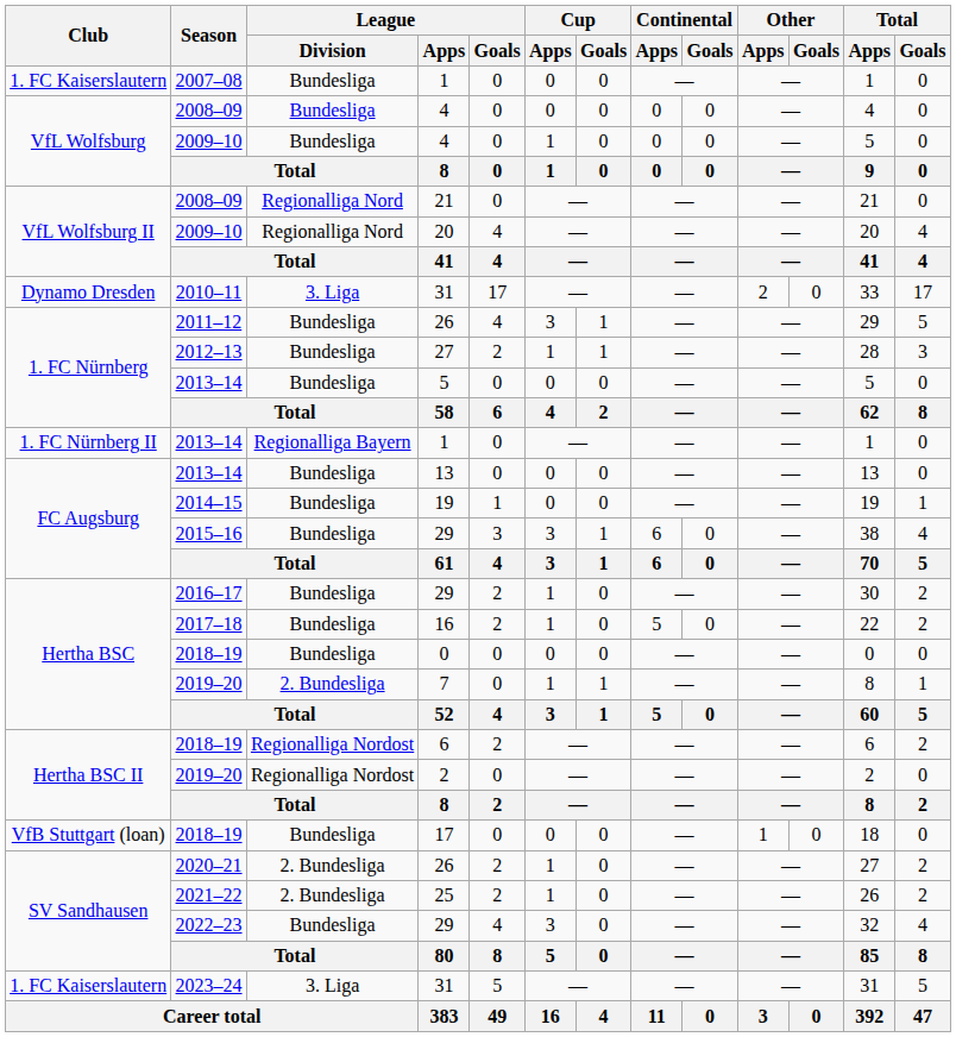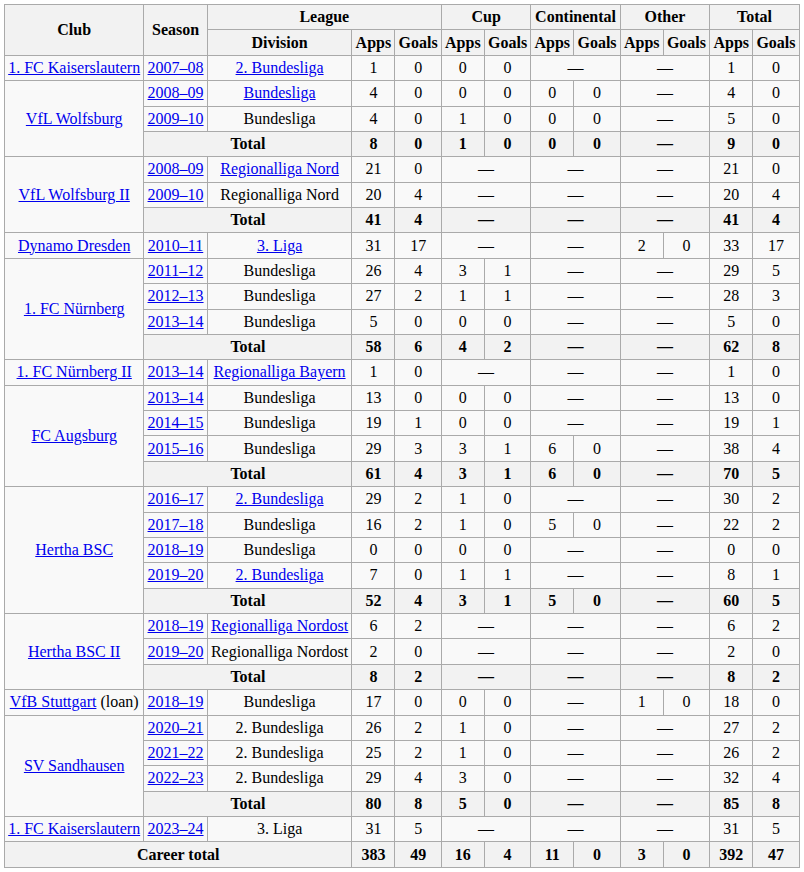 <table class="wikitable" style="text-align:center">
 <tr>
 <th rowspan="2">Club</th>
 <th rowspan="2">Season</th>
 <th colspan="3">League</th>
 <th colspan="2">Cup</th>
 <th colspan="2">Continental</th>
 <th colspan="2">Other</th>
 <th colspan="2">Total</th>
 </tr>
 <tr>
 <th>Division</th>
 <th>Apps</th>
 <th>Goals</th>
 <th>Apps</th>
 <th>Goals</th>
 <th>Apps</th>
 <th>Goals</th>
 <th>Apps</th>
 <th>Goals</th>
 <th>Apps</th>
 <th>Goals</th>
 </tr>
 <tr>
 <td><a href='#'>1. FC Kaiserslautern</a></td>
 <td><a href='#'>2007–08</a></td>
-<td>Bundesliga</td>
+<td><a href='#'>2. Bundesliga</a></td>
 <td>1</td>
 <td>0</td>
 <td>0</td>
 <td>0</td>
 <td colspan="2">—</td>
 <td colspan="2">—</td>
 <td>1</td>
 <td>0</td>
 </tr>
 <tr>
 <td rowspan="3"><a href='#'>VfL Wolfsburg</a></td>
 <td><a href='#'>2008–09</a></td>
 <td><a href='#'>Bundesliga</a></td>
 <td>4</td>
 <td>0</td>
 <td>0</td>
 <td>0</td>
 <td>0</td>
 <td>0</td>
 <td colspan="2">—</td>
 <td>4</td>
 <td>0</td>
 </tr>
 <tr>
 <td><a href='#'>2009–10</a></td>
 <td>Bundesliga</td>
 <td>4</td>
 <td>0</td>
 <td>1</td>
 <td>0</td>
 <td>0</td>
 <td>0</td>
 <td colspan="2">—</td>
 <td>5</td>
 <td>0</td>
 </tr>
 <tr>
 <th colspan="2">Total</th>
 <th>8</th>
 <th>0</th>
 <th>1</th>
 <th>0</th>
 <th>0</th>
 <th>0</th>
 <th colspan="2">—</th>
 <th>9</th>
 <th>0</th>
 </tr>
 <tr>
 <td rowspan="3"><a href='#'>VfL Wolfsburg II</a></td>
 <td><a href='#'>2008–09</a></td>
 <td><a href='#'>Regionalliga Nord</a></td>
 <td>21</td>
 <td>0</td>
 <td colspan="2">—</td>
 <td colspan="2">—</td>
 <td colspan="2">—</td>
 <td>21</td>
 <td>0</td>
 </tr>
 <tr>
 <td><a href='#'>2009–10</a></td>
 <td>Regionalliga Nord</td>
 <td>20</td>
 <td>4</td>
 <td colspan="2">—</td>
 <td colspan="2">—</td>
 <td colspan="2">—</td>
 <td>20</td>
 <td>4</td>
 </tr>
 <tr>
 <th colspan="2">Total</th>
 <th>41</th>
 <th>4</th>
 <th colspan="2">—</th>
 <th colspan="2">—</th>
 <th colspan="2">—</th>
 <th>41</th>
 <th>4</th>
 </tr>
 <tr>
 <td><a href='#'>Dynamo Dresden</a></td>
 <td><a href='#'>2010–11</a></td>
 <td><a href='#'>3. Liga</a></td>
 <td>31</td>
 <td>17</td>
 <td colspan="2">—</td>
 <td colspan="2">—</td>
 <td>2</td>
 <td>0</td>
 <td>33</td>
 <td>17</td>
 </tr>
 <tr>
 <td rowspan="4"><a href='#'>1. FC Nürnberg</a></td>
 <td><a href='#'>2011–12</a></td>
 <td>Bundesliga</td>
 <td>26</td>
 <td>4</td>
 <td>3</td>
 <td>1</td>
 <td colspan="2">—</td>
 <td colspan="2">—</td>
 <td>29</td>
 <td>5</td>
 </tr>
 <tr>
 <td><a href='#'>2012–13</a></td>
 <td>Bundesliga</td>
 <td>27</td>
 <td>2</td>
 <td>1</td>
 <td>1</td>
 <td colspan="2">—</td>
 <td colspan="2">—</td>
 <td>28</td>
 <td>3</td>
 </tr>
 <tr>
 <td><a href='#'>2013–14</a></td>
 <td>Bundesliga</td>
 <td>5</td>
 <td>0</td>
 <td>0</td>
 <td>0</td>
 <td colspan="2">—</td>
 <td colspan="2">—</td>
 <td>5</td>
 <td>0</td>
 </tr>
 <tr>
 <th colspan="2">Total</th>
 <th>58</th>
 <th>6</th>
 <th>4</th>
 <th>2</th>
 <th colspan="2">—</th>
 <th colspan="2">—</th>
 <th>62</th>
 <th>8</th>
 </tr>
 <tr>
 <td><a href='#'>1. FC Nürnberg II</a></td>
 <td><a href='#'>2013–14</a></td>
 <td><a href='#'>Regionalliga Bayern</a></td>
 <td>1</td>
 <td>0</td>
 <td colspan="2">—</td>
 <td colspan="2">—</td>
 <td colspan="2">—</td>
 <td>1</td>
 <td>0</td>
 </tr>
 <tr>
 <td rowspan="4"><a href='#'>FC Augsburg</a></td>
 <td><a href='#'>2013–14</a></td>
 <td>Bundesliga</td>
 <td>13</td>
 <td>0</td>
 <td>0</td>
 <td>0</td>
 <td colspan="2">—</td>
 <td colspan="2">—</td>
 <td>13</td>
 <td>0</td>
 </tr>
 <tr>
 <td><a href='#'>2014–15</a></td>
 <td>Bundesliga</td>
 <td>19</td>
 <td>1</td>
 <td>0</td>
 <td>0</td>
 <td colspan="2">—</td>
 <td colspan="2">—</td>
 <td>19</td>
 <td>1</td>
 </tr>
 <tr>
 <td><a href='#'>2015–16</a></td>
 <td>Bundesliga</td>
 <td>29</td>
 <td>3</td>
 <td>3</td>
 <td>1</td>
 <td>6</td>
 <td>0</td>
 <td colspan="2">—</td>
 <td>38</td>
 <td>4</td>
 </tr>
 <tr>
 <th colspan="2">Total</th>
 <th>61</th>
 <th>4</th>
 <th>3</th>
 <th>1</th>
 <th>6</th>
 <th>0</th>
 <th colspan="2">—</th>
 <th>70</th>
 <th>5</th>
 </tr>
 <tr>
 <td rowspan="5"><a href='#'>Hertha BSC</a></td>
 <td><a href='#'>2016–17</a></td>
-<td>Bundesliga</td>
+<td><a href='#'>2. Bundesliga</a></td>
 <td>29</td>
 <td>2</td>
 <td>1</td>
 <td>0</td>
 <td colspan="2">—</td>
 <td colspan="2">—</td>
 <td>30</td>
 <td>2</td>
 </tr>
 <tr>
 <td><a href='#'>2017–18</a></td>
 <td>Bundesliga</td>
 <td>16</td>
 <td>2</td>
 <td>1</td>
 <td>0</td>
 <td>5</td>
 <td>0</td>
 <td colspan="2">—</td>
 <td>22</td>
 <td>2</td>
 </tr>
 <tr>
 <td><a href='#'>2018–19</a></td>
 <td>Bundesliga</td>
 <td>0</td>
 <td>0</td>
 <td>0</td>
 <td>0</td>
 <td colspan="2">—</td>
 <td colspan="2">—</td>
 <td>0</td>
 <td>0</td>
 </tr>
 <tr>
 <td><a href='#'>2019–20</a></td>
 <td><a href='#'>2. Bundesliga</a></td>
 <td>7</td>
 <td>0</td>
 <td>1</td>
 <td>1</td>
 <td colspan="2">—</td>
 <td colspan="2">—</td>
 <td>8</td>
 <td>1</td>
 </tr>
 <tr>
 <th colspan="2">Total</th>
 <th>52</th>
 <th>4</th>
 <th>3</th>
 <th>1</th>
 <th>5</th>
 <th>0</th>
 <th colspan="2">—</th>
 <th>60</th>
 <th>5</th>
 </tr>
 <tr>
 <td rowspan="3"><a href='#'>Hertha BSC II</a></td>
 <td><a href='#'>2018–19</a></td>
 <td><a href='#'>Regionalliga Nordost</a></td>
 <td>6</td>
 <td>2</td>
 <td colspan="2">—</td>
 <td colspan="2">—</td>
 <td colspan="2">—</td>
 <td>6</td>
 <td>2</td>
 </tr>
 <tr>
 <td><a href='#'>2019–20</a></td>
 <td>Regionalliga Nordost</td>
 <td>2</td>
 <td>0</td>
 <td colspan="2">—</td>
 <td colspan="2">—</td>
 <td colspan="2">—</td>
 <td>2</td>
 <td>0</td>
 </tr>
 <tr>
 <th colspan="2">Total</th>
 <th>8</th>
 <th>2</th>
 <th colspan="2">—</th>
 <th colspan="2">—</th>
 <th colspan="2">—</th>
 <th>8</th>
 <th>2</th>
 </tr>
 <tr>
 <td><a href='#'>VfB Stuttgart</a> (loan)</td>
 <td><a href='#'>2018–19</a></td>
 <td>Bundesliga</td>
 <td>17</td>
 <td>0</td>
 <td>0</td>
 <td>0</td>
 <td colspan="2">—</td>
 <td>1</td>
 <td>0</td>
 <td>18</td>
 <td>0</td>
 </tr>
 <tr>
 <td rowspan=4><a href='#'>SV Sandhausen</a></td>
 <td><a href='#'>2020–21</a></td>
 <td>2. Bundesliga</td>
 <td>26</td>
 <td>2</td>
 <td>1</td>
 <td>0</td>
 <td colspan="2">—</td>
 <td colspan="2">—</td>
 <td>27</td>
 <td>2</td>
 </tr>
 <tr>
 <td><a href='#'>2021–22</a></td>
 <td>2. Bundesliga</td>
 <td>25</td>
 <td>2</td>
 <td>1</td>
 <td>0</td>
 <td colspan="2">—</td>
 <td colspan="2">—</td>
 <td>26</td>
 <td>2</td>
 </tr>
 <tr>
 <td><a href='#'>2022–23</a></td>
-<td>Bundesliga</td>
+<td>2. Bundesliga</td>
 <td>29</td>
 <td>4</td>
 <td>3</td>
 <td>0</td>
 <td colspan="2">—</td>
 <td colspan="2">—</td>
 <td>32</td>
 <td>4</td>
 </tr>
 <tr>
 <th colspan="2">Total</th>
 <th>80</th>
 <th>8</th>
 <th>5</th>
 <th>0</th>
 <th colspan="2">—</th>
 <th colspan="2">—</th>
 <th>85</th>
 <th>8</th>
 </tr>
 <tr>
 <td><a href='#'>1. FC Kaiserslautern</a></td>
 <td><a href='#'>2023–24</a></td>
 <td>3. Liga</td>
 <td>31</td>
 <td>5</td>
 <td colspan="2">—</td>
 <td colspan="2">—</td>
 <td colspan="2">—</td>
 <td>31</td>
 <td>5</td>
 </tr>
 <tr>
 <th colspan="3">Career total</th>
 <th>383</th>
 <th>49</th>
 <th>16</th>
 <th>4</th>
 <th>11</th>
 <th>0</th>
 <th>3</th>
 <th>0</th>
 <th>392</th>
 <th>47</th>
 </tr>
 </table>
